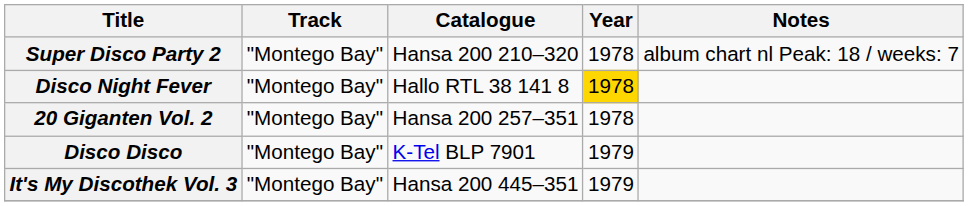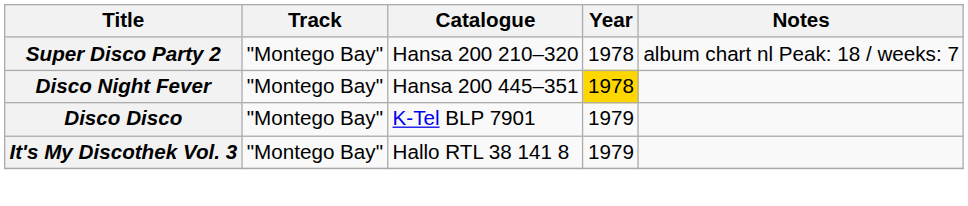 <table class="wikitable plainrowheaders sortable">
 <tr>
 <th scope="col" class="unsortable">Title</th>
 <th scope="col">Track</th>
 <th scope="col">Catalogue</th>
 <th scope="col">Year</th>
 <th scope="col" class="unsortable">Notes</th>
 </tr>
 <tr>
 <th scope="row"><em>Super Disco Party 2</em></th>
 <td>"Montego Bay"</td>
 <td>Hansa 200 210–320</td>
 <td>1978</td>
 <td>album chart nl Peak: 18 / weeks: 7</td>
 </tr>
 <tr>
 <th scope="row"><em>Disco Night Fever</em></th>
 <td>"Montego Bay"</td>
-<td>Hallo RTL 38 141 8</td>
+<td>Hansa 200 445–351</td>
 <td style="background: gold;">1978</td>
-<td></td>
-</tr>
-<tr>
-<th scope="row"><em>20 Giganten Vol. 2</em></th>
-<td>"Montego Bay"</td>
-<td>Hansa 200 257–351</td>
-<td>1978</td>
 <td></td>
 </tr>
 <tr>
 <th scope="row"><em>Disco Disco</em></th>
 <td>"Montego Bay"</td>
 <td><a href='#'>K-Tel</a> BLP 7901</td>
 <td>1979</td>
 <td></td>
 </tr>
 <tr>
 <th scope="row"><em>It's My Discothek Vol. 3</em></th>
 <td>"Montego Bay"</td>
-<td>Hansa 200 445–351</td>
+<td>Hallo RTL 38 141 8</td>
 <td>1979</td>
 <td></td>
 </tr>
 <tr>
 </tr>
 </table>
